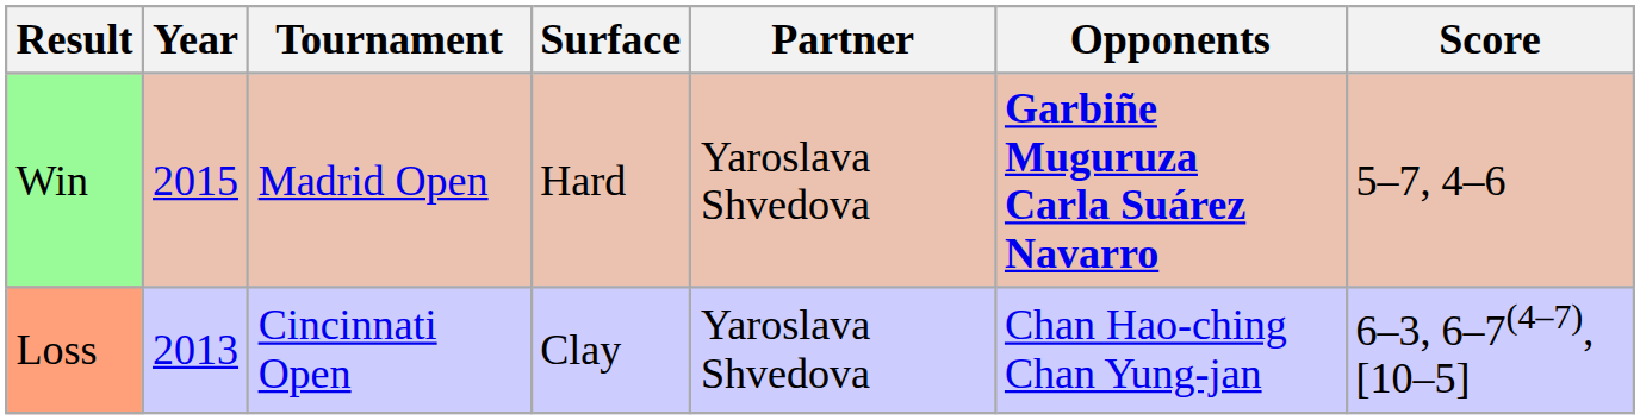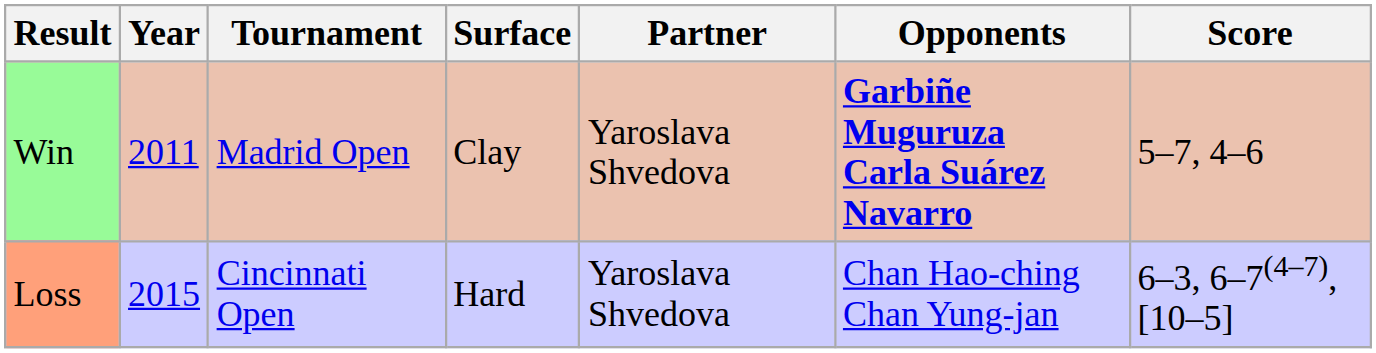 <table class="sortable wikitable">
 <tr>
 <th>Result</th>
 <th>Year</th>
 <th>Tournament</th>
 <th>Surface</th>
 <th>Partner</th>
 <th>Opponents</th>
 <th class=unsortable>Score</th>
 </tr>
 <tr bgcolor=EBC2AF>
 <td bgcolor=98FB98>Win</td>
-<td><a href='#'>2015</a></td>
+<td><a href='#'>2011</a></td>
 <td><a href='#'>Madrid Open</a></td>
-<td>Hard</td>
+<td>Clay</td>
 <td> Yaroslava Shvedova</td>
 <td><strong> <a href='#'>Garbiñe Muguruza</a> <br>  <a href='#'>Carla Suárez Navarro</a></strong></td>
 <td>5–7, 4–6</td>
 </tr>
 <tr bgcolor=CCCCFF>
 <td bgcolor=#ffa07a>Loss</td>
-<td><a href='#'>2013</a></td>
+<td><a href='#'>2015</a></td>
 <td><a href='#'>Cincinnati Open</a></td>
-<td>Clay</td>
+<td>Hard</td>
 <td> Yaroslava Shvedova</td>
 <td> <a href='#'>Chan Hao-ching</a> <br>  <a href='#'>Chan Yung-jan</a></td>
 <td>6–3, 6–7<sup>(4–7)</sup>, [10–5]</td>
 </tr>
 </table>
